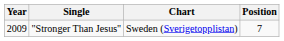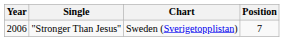 <table class="wikitable">
 <tr>
 <th>Year</th>
 <th>Single</th>
 <th>Chart</th>
 <th>Position</th>
 </tr>
 <tr>
-<td>2009</td>
+<td>2006</td>
 <td>"Stronger Than Jesus"</td>
 <td>Sweden (<a href='#'>Sverigetopplistan</a>)</td>
 <td style="text-align:center;">7</td>
 </tr>
 </table>
